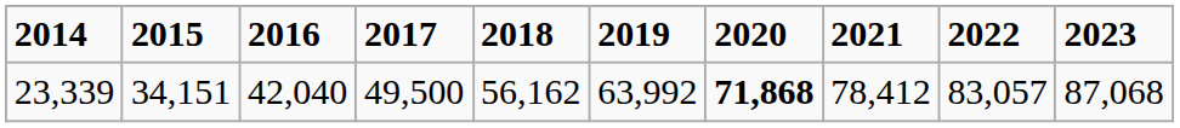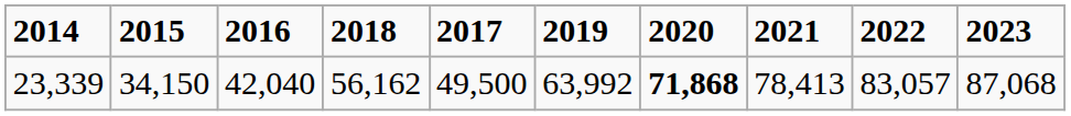 <table class="wikitable">
 <tr>
 <td><strong>2014</strong></td>
 <td><strong>2015</strong></td>
 <td><strong>2016</strong></td>
+<td><strong>2018</strong></td>
 <td><strong>2017</strong></td>
-<td><strong>2018</strong></td>
 <td><strong>2019</strong></td>
 <td><strong>2020</strong></td>
 <td><strong>2021</strong></td>
 <td><strong>2022</strong></td>
 <td><strong>2023</strong></td>
 </tr>
 <tr>
 <td>23,339</td>
-<td>34,151</td>
+<td>34,150</td>
 <td>42,040</td>
+<td>56,162</td>
 <td>49,500</td>
-<td>56,162</td>
 <td>63,992</td>
 <td><strong>71,868</strong></td>
-<td>78,412</td>
+<td>78,413</td>
 <td>83,057</td>
 <td>87,068</td>
 </tr>
 </table>
